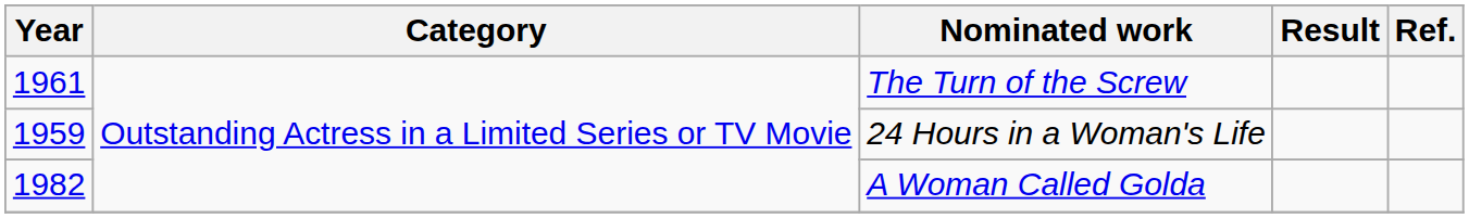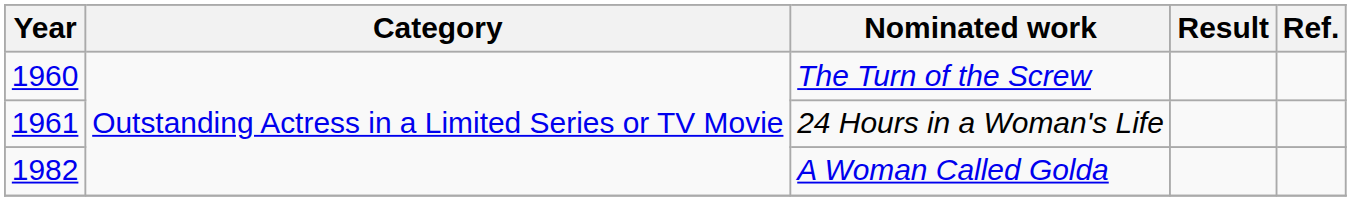 <table class="wikitable">
 <tr>
 <th>Year</th>
 <th>Category</th>
 <th>Nominated work</th>
 <th>Result</th>
 <th>Ref.</th>
 </tr>
 <tr>
-<td><a href='#'>1961</a></td>
+<td><a href='#'>1960</a></td>
 <td rowspan="3"><a href='#'>Outstanding Actress in a Limited Series or TV Movie</a></td>
 <td><em><a href='#'>The Turn of the Screw</a></em></td>
 <td></td>
 <td style="text-align:center"></td>
 </tr>
 <tr>
-<td><a href='#'>1959</a></td>
+<td><a href='#'>1961</a></td>
 <td><em>24 Hours in a Woman's Life</em></td>
 <td></td>
 <td style="text-align:center"></td>
 </tr>
 <tr>
 <td><a href='#'>1982</a></td>
 <td><em><a href='#'>A Woman Called Golda</a></em></td>
 <td></td>
 <td style="text-align:center"></td>
 </tr>
 <tr>
 </tr>
 </table>
